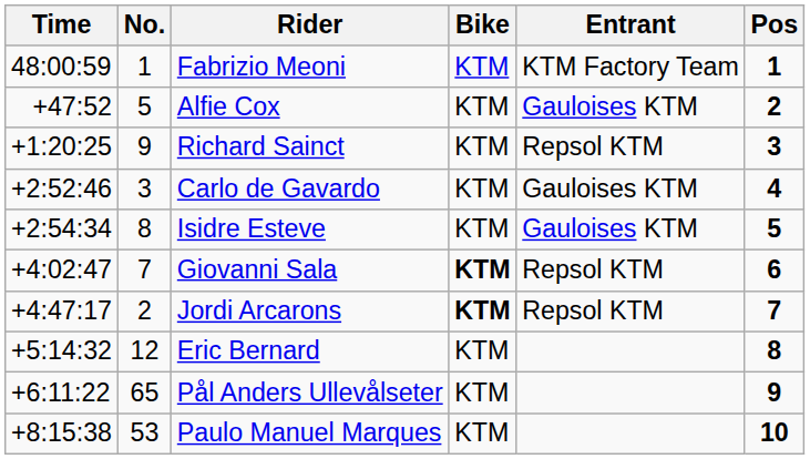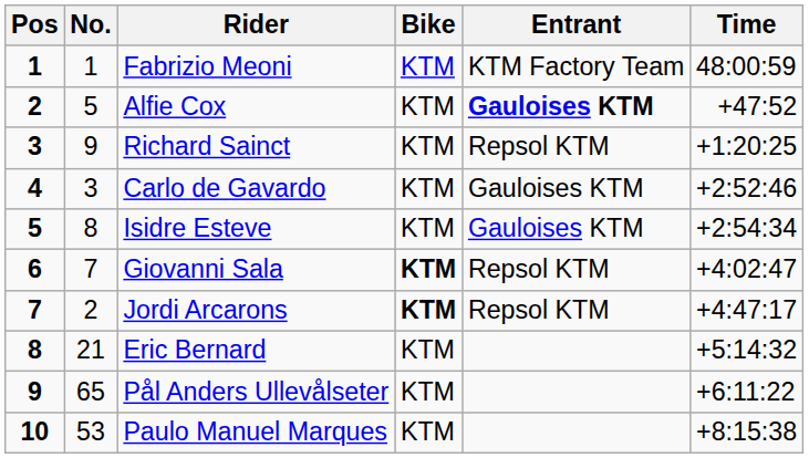 <table class="wikitable">
 <tr>
-<th>Time</th>
+<th>Pos</th>
 <th>No.</th>
 <th>Rider</th>
 <th>Bike</th>
 <th>Entrant</th>
-<th>Pos</th>
+<th>Time</th>
 </tr>
 <tr>
-<td>48:00:59</td>
+<td align=center><strong>1</strong></td>
 <td align=center>1</td>
 <td> <a href='#'>Fabrizio Meoni</a></td>
 <td><a href='#'>KTM</a></td>
 <td>KTM Factory Team</td>
-<td align=center><strong>1</strong></td>
+<td>48:00:59</td>
 </tr>
 <tr>
-<td align=right>+47:52</td>
+<td align=center><strong>2</strong></td>
 <td align=center>5</td>
 <td> <a href='#'>Alfie Cox</a></td>
 <td>KTM</td>
-<td><a href='#'>Gauloises</a> KTM</td>
-<td align=center><strong>2</strong></td>
+<td><strong><a href='#'>Gauloises</a> KTM</strong></td>
+<td align=right>+47:52</td>
 </tr>
 <tr>
-<td align=right>+1:20:25</td>
+<td align=center><strong>3</strong></td>
 <td align=center>9</td>
 <td> <a href='#'>Richard Sainct</a></td>
 <td>KTM</td>
 <td>Repsol KTM</td>
-<td align=center><strong>3</strong></td>
+<td align=right>+1:20:25</td>
 </tr>
 <tr>
-<td align=right>+2:52:46</td>
+<td align=center><strong>4</strong></td>
 <td align=center>3</td>
 <td> <a href='#'>Carlo de Gavardo</a></td>
 <td>KTM</td>
 <td>Gauloises KTM</td>
-<td align=center><strong>4</strong></td>
+<td align=right>+2:52:46</td>
 </tr>
 <tr>
-<td align=right>+2:54:34</td>
+<td align=center><strong>5</strong></td>
 <td align=center>8</td>
 <td> <a href='#'>Isidre Esteve</a></td>
 <td>KTM</td>
 <td><a href='#'>Gauloises</a> KTM</td>
-<td align=center><strong>5</strong></td>
+<td align=right>+2:54:34</td>
 </tr>
 <tr>
-<td align=right>+4:02:47</td>
+<td align=center><strong>6</strong></td>
 <td align=center>7</td>
 <td> <a href='#'>Giovanni Sala</a></td>
 <td><strong>KTM</strong></td>
 <td>Repsol KTM</td>
-<td align=center><strong>6</strong></td>
+<td align=right>+4:02:47</td>
 </tr>
 <tr>
-<td>+4:47:17</td>
+<td align=center><strong>7</strong></td>
 <td align=center>2</td>
 <td> <a href='#'>Jordi Arcarons</a></td>
 <td><strong>KTM</strong></td>
 <td>Repsol KTM</td>
-<td align=center><strong>7</strong></td>
+<td>+4:47:17</td>
 </tr>
 <tr>
-<td>+5:14:32</td>
-<td align=center>12</td>
+<td align=center><strong>8</strong></td>
+<td align=center>21</td>
 <td> <a href='#'>Eric Bernard</a></td>
 <td>KTM</td>
 <td></td>
-<td align=center><strong>8</strong></td>
+<td>+5:14:32</td>
 </tr>
 <tr>
-<td>+6:11:22</td>
+<td align=center><strong>9</strong></td>
 <td align=center>65</td>
 <td> <a href='#'>Pål Anders Ullevålseter</a></td>
 <td>KTM</td>
 <td></td>
-<td align=center><strong>9</strong></td>
+<td>+6:11:22</td>
 </tr>
 <tr>
-<td>+8:15:38</td>
+<td align=center><strong>10</strong></td>
 <td align=center>53</td>
 <td> <a href='#'>Paulo Manuel Marques</a></td>
 <td>KTM</td>
 <td></td>
-<td align=center><strong>10</strong></td>
+<td>+8:15:38</td>
 </tr>
 </table>
